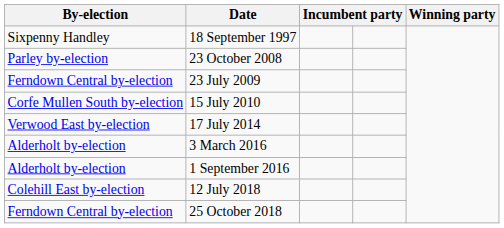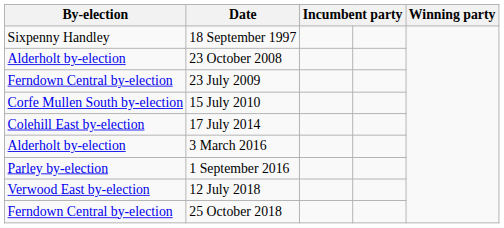 <table class="wikitable">
 <tr>
 <th>By-election</th>
 <th>Date</th>
 <th colspan=2>Incumbent party</th>
 <th colspan=2>Winning party</th>
 </tr>
 <tr bgcolor=>
 <td>Sixpenny Handley</td>
 <td>18 September 1997</td>
 <td></td>
 <td></td>
 </tr>
 <tr bgcolor=>
-<td><a href='#'>Parley by-election</a></td>
+<td><a href='#'>Alderholt by-election</a></td>
 <td>23 October 2008</td>
 <td></td>
 <td></td>
 </tr>
 <tr bgcolor=>
 <td><a href='#'>Ferndown Central by-election</a></td>
 <td>23 July 2009</td>
 <td></td>
 <td></td>
 </tr>
 <tr bgcolor=>
 <td><a href='#'>Corfe Mullen South by-election</a></td>
 <td>15 July 2010</td>
 <td></td>
 <td></td>
 </tr>
 <tr bgcolor=>
-<td><a href='#'>Verwood East by-election</a></td>
+<td><a href='#'>Colehill East by-election</a></td>
 <td>17 July 2014</td>
 <td></td>
 <td></td>
 </tr>
 <tr bgcolor=>
 <td><a href='#'>Alderholt by-election</a></td>
 <td>3 March 2016</td>
 <td></td>
 <td></td>
 </tr>
 <tr bgcolor=>
-<td><a href='#'>Alderholt by-election</a></td>
+<td><a href='#'>Parley by-election</a></td>
 <td>1 September 2016</td>
 <td></td>
 <td></td>
 </tr>
 <tr bgcolor=>
-<td><a href='#'>Colehill East by-election</a></td>
+<td><a href='#'>Verwood East by-election</a></td>
 <td>12 July 2018</td>
 <td></td>
 <td></td>
 </tr>
 <tr bgcolor=>
 <td><a href='#'>Ferndown Central by-election</a></td>
 <td>25 October 2018</td>
 <td></td>
 <td></td>
 </tr>
 </table>
